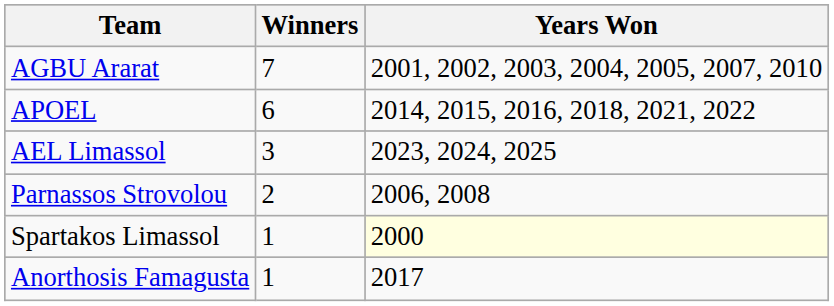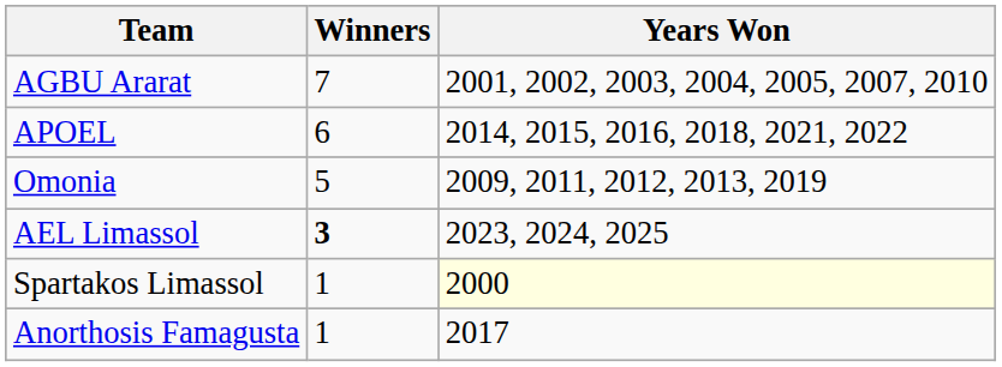 <table class="wikitable">
 <tr>
 <th>Team</th>
 <th>Winners</th>
 <th>Years Won</th>
 </tr>
 <tr>
 <td><a href='#'>AGBU Ararat</a></td>
 <td>7</td>
 <td>2001, 2002, 2003, 2004, 2005, 2007, 2010</td>
 </tr>
 <tr>
 <td><a href='#'>APOEL</a></td>
 <td>6</td>
 <td>2014, 2015, 2016, 2018, 2021, 2022</td>
 </tr>
 <tr>
-<td><a href='#'>AEL Limassol</a></td>
-<td>3</td>
-<td>2023, 2024, 2025</td>
+<td><a href='#'>Omonia</a></td>
+<td>5</td>
+<td>2009, 2011, 2012, 2013, 2019</td>
 </tr>
 <tr>
-<td><a href='#'>Parnassos Strovolou</a></td>
-<td>2</td>
-<td>2006, 2008</td>
+<td><a href='#'>AEL Limassol</a></td>
+<td><strong>3</strong></td>
+<td>2023, 2024, 2025</td>
 </tr>
 <tr>
 <td>Spartakos Limassol</td>
 <td>1</td>
 <td style="background: lightyellow;">2000</td>
 </tr>
 <tr>
 <td><a href='#'>Anorthosis Famagusta</a></td>
 <td>1</td>
 <td>2017</td>
 </tr>
 </table>
